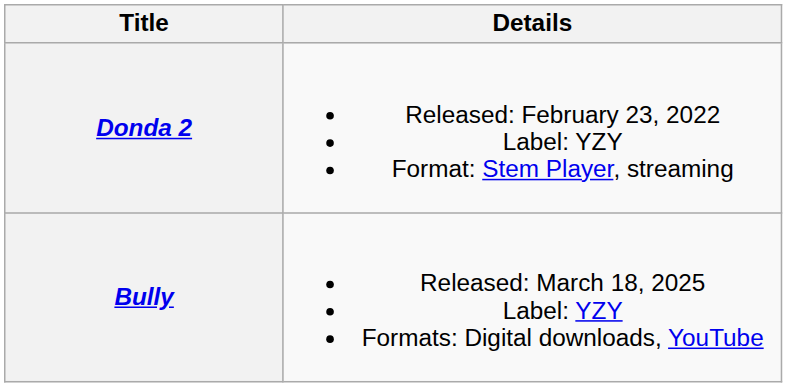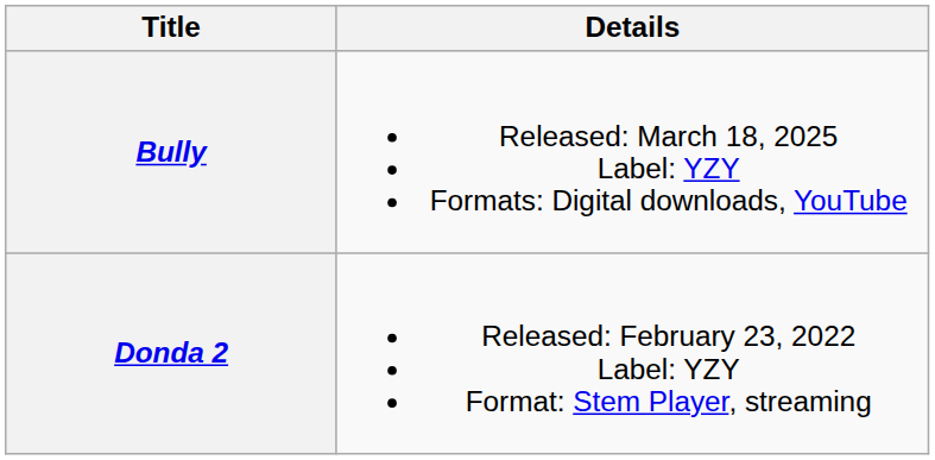 <table class="wikitable plainrowheaders" style="text-align:center;">
 <tr>
 <th scope="col" style="width:11em;">Title</th>
 <th scope="col" style="width:20em;">Details</th>
 </tr>
 <tr>
+<th scope="row"><em><a href='#'>Bully</a></em></th>
+<td><br><ul><li>Released: March 18, 2025</li><li>Label: <a href='#'>YZY</a></li><li>Formats: Digital downloads, <a href='#'>YouTube</a></li></ul></td>
+</tr>
+<tr>
 <th scope="row"><em><a href='#'>Donda 2</a></em></th>
 <td><br><ul><li>Released: February 23, 2022</li><li>Label: YZY</li><li>Format: <a href='#'>Stem Player</a>, streaming</li></ul></td>
 </tr>
-<tr>
-<th scope="row"><em><a href='#'>Bully</a></em></th>
-<td><br><ul><li>Released: March 18, 2025</li><li>Label: <a href='#'>YZY</a></li><li>Formats: Digital downloads, <a href='#'>YouTube</a></li></ul></td>
-</tr>
 </table>
